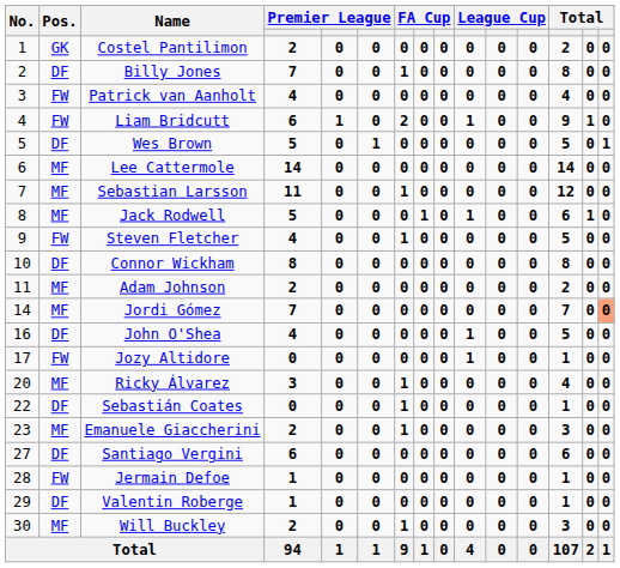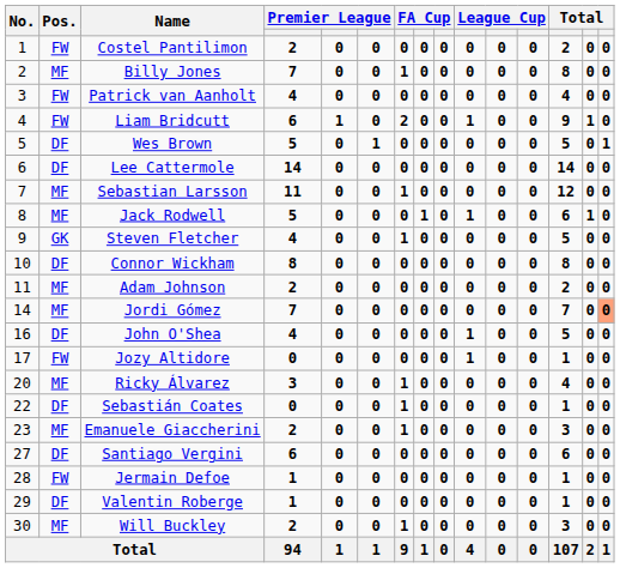 <table class="wikitable sortable" style="text-align: center;">
 <tr>
 <th rowspan="2">No.</th>
 <th rowspan="2">Pos.</th>
 <th rowspan="2">Name</th>
 <th colspan="3"><a href='#'>Premier League</a></th>
 <th colspan="3"><a href='#'>FA Cup</a></th>
 <th colspan="3"><a href='#'>League Cup</a></th>
 <th colspan="3">Total</th>
 </tr>
 <tr>
 <th></th>
 <th></th>
 <th></th>
 <th></th>
 <th></th>
 <th></th>
 <th></th>
 <th></th>
 <th></th>
 <th></th>
 <th></th>
 <th></th>
 </tr>
 <tr>
 <td>1</td>
-<td><a href='#'>GK</a></td>
+<td><a href='#'>FW</a></td>
 <td><a href='#'>Costel Pantilimon</a></td>
 <td><strong>2</strong></td>
 <td><strong>0</strong></td>
 <td><strong>0</strong></td>
 <td><strong>0</strong></td>
 <td><strong>0</strong></td>
 <td><strong>0</strong></td>
 <td><strong>0</strong></td>
 <td><strong>0</strong></td>
 <td><strong>0</strong></td>
 <td><strong>2</strong></td>
 <td><strong>0</strong></td>
 <td><strong>0</strong></td>
 </tr>
 <tr>
 <td>2</td>
-<td><a href='#'>DF</a></td>
+<td><a href='#'>MF</a></td>
 <td><a href='#'>Billy Jones</a></td>
 <td><strong>7</strong></td>
 <td><strong>0</strong></td>
 <td><strong>0</strong></td>
 <td><strong>1</strong></td>
 <td><strong>0</strong></td>
 <td><strong>0</strong></td>
 <td><strong>0</strong></td>
 <td><strong>0</strong></td>
 <td><strong>0</strong></td>
 <td><strong>8</strong></td>
 <td><strong>0</strong></td>
 <td><strong>0</strong></td>
 </tr>
 <tr>
 <td>3</td>
 <td><a href='#'>FW</a></td>
 <td><a href='#'>Patrick van Aanholt</a></td>
 <td><strong>4</strong></td>
 <td><strong>0</strong></td>
 <td><strong>0</strong></td>
 <td><strong>0</strong></td>
 <td><strong>0</strong></td>
 <td><strong>0</strong></td>
 <td><strong>0</strong></td>
 <td><strong>0</strong></td>
 <td><strong>0</strong></td>
 <td><strong>4</strong></td>
 <td><strong>0</strong></td>
 <td><strong>0</strong></td>
 </tr>
 <tr>
 <td>4</td>
 <td><a href='#'>FW</a></td>
 <td><a href='#'>Liam Bridcutt</a></td>
 <td><strong>6</strong></td>
 <td><strong>1</strong></td>
 <td><strong>0</strong></td>
 <td><strong>2</strong></td>
 <td><strong>0</strong></td>
 <td><strong>0</strong></td>
 <td><strong>1</strong></td>
 <td><strong>0</strong></td>
 <td><strong>0</strong></td>
 <td><strong>9</strong></td>
 <td><strong>1</strong></td>
 <td><strong>0</strong></td>
 </tr>
 <tr>
 <td>5</td>
 <td><a href='#'>DF</a></td>
 <td><a href='#'>Wes Brown</a></td>
 <td><strong>5</strong></td>
 <td><strong>0</strong></td>
 <td><strong>1</strong></td>
 <td><strong>0</strong></td>
 <td><strong>0</strong></td>
 <td><strong>0</strong></td>
 <td><strong>0</strong></td>
 <td><strong>0</strong></td>
 <td><strong>0</strong></td>
 <td><strong>5</strong></td>
 <td><strong>0</strong></td>
 <td><strong>1</strong></td>
 </tr>
 <tr>
 <td>6</td>
-<td><a href='#'>MF</a></td>
+<td><a href='#'>DF</a></td>
 <td><a href='#'>Lee Cattermole</a></td>
 <td><strong>14</strong></td>
 <td><strong>0</strong></td>
 <td><strong>0</strong></td>
 <td><strong>0</strong></td>
 <td><strong>0</strong></td>
 <td><strong>0</strong></td>
 <td><strong>0</strong></td>
 <td><strong>0</strong></td>
 <td><strong>0</strong></td>
 <td><strong>14</strong></td>
 <td><strong>0</strong></td>
 <td><strong>0</strong></td>
 </tr>
 <tr>
 <td>7</td>
 <td><a href='#'>MF</a></td>
 <td><a href='#'>Sebastian Larsson</a></td>
 <td><strong>11</strong></td>
 <td><strong>0</strong></td>
 <td><strong>0</strong></td>
 <td><strong>1</strong></td>
 <td><strong>0</strong></td>
 <td><strong>0</strong></td>
 <td><strong>0</strong></td>
 <td><strong>0</strong></td>
 <td><strong>0</strong></td>
 <td><strong>12</strong></td>
 <td><strong>0</strong></td>
 <td><strong>0</strong></td>
 </tr>
 <tr>
 <td>8</td>
 <td><a href='#'>MF</a></td>
 <td><a href='#'>Jack Rodwell</a></td>
 <td><strong>5</strong></td>
 <td><strong>0</strong></td>
 <td><strong>0</strong></td>
 <td><strong>0</strong></td>
 <td><strong>1</strong></td>
 <td><strong>0</strong></td>
 <td><strong>1</strong></td>
 <td><strong>0</strong></td>
 <td><strong>0</strong></td>
 <td><strong>6</strong></td>
 <td><strong>1</strong></td>
 <td><strong>0</strong></td>
 </tr>
 <tr>
 <td>9</td>
-<td><a href='#'>FW</a></td>
+<td><a href='#'>GK</a></td>
 <td><a href='#'>Steven Fletcher</a></td>
 <td><strong>4</strong></td>
 <td><strong>0</strong></td>
 <td><strong>0</strong></td>
 <td><strong>1</strong></td>
 <td><strong>0</strong></td>
 <td><strong>0</strong></td>
 <td><strong>0</strong></td>
 <td><strong>0</strong></td>
 <td><strong>0</strong></td>
 <td><strong>5</strong></td>
 <td><strong>0</strong></td>
 <td><strong>0</strong></td>
 </tr>
 <tr>
 <td>10</td>
 <td><a href='#'>DF</a></td>
 <td><a href='#'>Connor Wickham</a></td>
 <td><strong>8</strong></td>
 <td><strong>0</strong></td>
 <td><strong>0</strong></td>
 <td><strong>0</strong></td>
 <td><strong>0</strong></td>
 <td><strong>0</strong></td>
 <td><strong>0</strong></td>
 <td><strong>0</strong></td>
 <td><strong>0</strong></td>
 <td><strong>8</strong></td>
 <td><strong>0</strong></td>
 <td><strong>0</strong></td>
 </tr>
 <tr>
 <td>11</td>
 <td><a href='#'>MF</a></td>
 <td><a href='#'>Adam Johnson</a></td>
 <td><strong>2</strong></td>
 <td><strong>0</strong></td>
 <td><strong>0</strong></td>
 <td><strong>0</strong></td>
 <td><strong>0</strong></td>
 <td><strong>0</strong></td>
 <td><strong>0</strong></td>
 <td><strong>0</strong></td>
 <td><strong>0</strong></td>
 <td><strong>2</strong></td>
 <td><strong>0</strong></td>
 <td><strong>0</strong></td>
 </tr>
 <tr>
 <td>14</td>
 <td><a href='#'>MF</a></td>
 <td><a href='#'>Jordi Gómez</a></td>
 <td><strong>7</strong></td>
 <td><strong>0</strong></td>
 <td><strong>0</strong></td>
 <td><strong>0</strong></td>
 <td><strong>0</strong></td>
 <td><strong>0</strong></td>
 <td><strong>0</strong></td>
 <td><strong>0</strong></td>
 <td><strong>0</strong></td>
 <td><strong>7</strong></td>
 <td><strong>0</strong></td>
 <td style="background: lightsalmon;"><strong>0</strong></td>
 </tr>
 <tr>
 <td>16</td>
 <td><a href='#'>DF</a></td>
 <td><a href='#'>John O'Shea</a></td>
 <td><strong>4</strong></td>
 <td><strong>0</strong></td>
 <td><strong>0</strong></td>
 <td><strong>0</strong></td>
 <td><strong>0</strong></td>
 <td><strong>0</strong></td>
 <td><strong>1</strong></td>
 <td><strong>0</strong></td>
 <td><strong>0</strong></td>
 <td><strong>5</strong></td>
 <td><strong>0</strong></td>
 <td><strong>0</strong></td>
 </tr>
 <tr>
 <td>17</td>
 <td><a href='#'>FW</a></td>
 <td><a href='#'>Jozy Altidore</a></td>
 <td><strong>0</strong></td>
 <td><strong>0</strong></td>
 <td><strong>0</strong></td>
 <td><strong>0</strong></td>
 <td><strong>0</strong></td>
 <td><strong>0</strong></td>
 <td><strong>1</strong></td>
 <td><strong>0</strong></td>
 <td><strong>0</strong></td>
 <td><strong>1</strong></td>
 <td><strong>0</strong></td>
 <td><strong>0</strong></td>
 </tr>
 <tr>
 <td>20</td>
 <td><a href='#'>MF</a></td>
 <td><a href='#'>Ricky Álvarez</a></td>
 <td><strong>3</strong></td>
 <td><strong>0</strong></td>
 <td><strong>0</strong></td>
 <td><strong>1</strong></td>
 <td><strong>0</strong></td>
 <td><strong>0</strong></td>
 <td><strong>0</strong></td>
 <td><strong>0</strong></td>
 <td><strong>0</strong></td>
 <td><strong>4</strong></td>
 <td><strong>0</strong></td>
 <td><strong>0</strong></td>
 </tr>
 <tr>
 <td>22</td>
 <td><a href='#'>DF</a></td>
 <td><a href='#'>Sebastián Coates</a></td>
 <td><strong>0</strong></td>
 <td><strong>0</strong></td>
 <td><strong>0</strong></td>
 <td><strong>1</strong></td>
 <td><strong>0</strong></td>
 <td><strong>0</strong></td>
 <td><strong>0</strong></td>
 <td><strong>0</strong></td>
 <td><strong>0</strong></td>
 <td><strong>1</strong></td>
 <td><strong>0</strong></td>
 <td><strong>0</strong></td>
 </tr>
 <tr>
 <td>23</td>
 <td><a href='#'>MF</a></td>
 <td><a href='#'>Emanuele Giaccherini</a></td>
 <td><strong>2</strong></td>
 <td><strong>0</strong></td>
 <td><strong>0</strong></td>
 <td><strong>1</strong></td>
 <td><strong>0</strong></td>
 <td><strong>0</strong></td>
 <td><strong>0</strong></td>
 <td><strong>0</strong></td>
 <td><strong>0</strong></td>
 <td><strong>3</strong></td>
 <td><strong>0</strong></td>
 <td><strong>0</strong></td>
 </tr>
 <tr>
 <td>27</td>
 <td><a href='#'>DF</a></td>
 <td><a href='#'>Santiago Vergini</a></td>
 <td><strong>6</strong></td>
 <td><strong>0</strong></td>
 <td><strong>0</strong></td>
 <td><strong>0</strong></td>
 <td><strong>0</strong></td>
 <td><strong>0</strong></td>
 <td><strong>0</strong></td>
 <td><strong>0</strong></td>
 <td><strong>0</strong></td>
 <td><strong>6</strong></td>
 <td><strong>0</strong></td>
 <td><strong>0</strong></td>
 </tr>
 <tr>
 <td>28</td>
 <td><a href='#'>FW</a></td>
 <td><a href='#'>Jermain Defoe</a></td>
 <td><strong>1</strong></td>
 <td><strong>0</strong></td>
 <td><strong>0</strong></td>
 <td><strong>0</strong></td>
 <td><strong>0</strong></td>
 <td><strong>0</strong></td>
 <td><strong>0</strong></td>
 <td><strong>0</strong></td>
 <td><strong>0</strong></td>
 <td><strong>1</strong></td>
 <td><strong>0</strong></td>
 <td><strong>0</strong></td>
 </tr>
 <tr>
 <td>29</td>
 <td><a href='#'>DF</a></td>
 <td><a href='#'>Valentin Roberge</a></td>
 <td><strong>1</strong></td>
 <td><strong>0</strong></td>
 <td><strong>0</strong></td>
 <td><strong>0</strong></td>
 <td><strong>0</strong></td>
 <td><strong>0</strong></td>
 <td><strong>0</strong></td>
 <td><strong>0</strong></td>
 <td><strong>0</strong></td>
 <td><strong>1</strong></td>
 <td><strong>0</strong></td>
 <td><strong>0</strong></td>
 </tr>
 <tr>
 <td>30</td>
 <td><a href='#'>MF</a></td>
 <td><a href='#'>Will Buckley</a></td>
 <td><strong>2</strong></td>
 <td><strong>0</strong></td>
 <td><strong>0</strong></td>
 <td><strong>1</strong></td>
 <td><strong>0</strong></td>
 <td><strong>0</strong></td>
 <td><strong>0</strong></td>
 <td><strong>0</strong></td>
 <td><strong>0</strong></td>
 <td><strong>3</strong></td>
 <td><strong>0</strong></td>
 <td><strong>0</strong></td>
 </tr>
 <tr>
 <th colspan=3>Total</th>
 <th>94</th>
 <th>1</th>
 <th>1</th>
 <th>9</th>
 <th>1</th>
 <th>0</th>
 <th>4</th>
 <th>0</th>
 <th>0</th>
 <th>107</th>
 <th>2</th>
 <th>1</th>
 </tr>
 </table>
